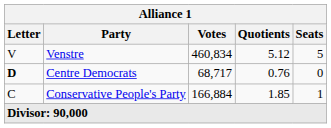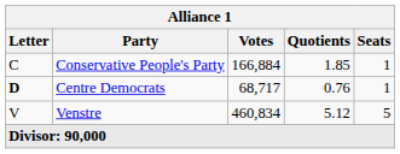 <table class="wikitable">
 <tr>
 <th colspan="5">Alliance 1</th>
 </tr>
 <tr>
 <th>Letter</th>
 <th>Party</th>
 <th>Votes</th>
 <th>Quotients</th>
 <th>Seats</th>
 </tr>
 <tr>
+<td style="text-align:left;">C</td>
+<td style="text-align:left;"><a href='#'>Conservative People's Party</a></td>
+<td style="text-align:right;">166,884</td>
+<td style="text-align:right;">1.85</td>
+<td style="text-align:right;">1</td>
+</tr>
+<tr>
+<td style="text-align:left;"><strong>D</strong></td>
+<td style="text-align:left;"><a href='#'>Centre Democrats</a></td>
+<td style="text-align:right;">68,717</td>
+<td style="text-align:right;">0.76</td>
+<td style="text-align:right;">1</td>
+</tr>
+<tr>
 <td style="text-align:left;">V</td>
 <td style="text-align:left;"><a href='#'>Venstre</a></td>
 <td style="text-align:right;">460,834</td>
 <td style="text-align:right;">5.12</td>
 <td style="text-align:right;">5</td>
 </tr>
-<tr>
-<td style="text-align:left;"><strong>D</strong></td>
-<td style="text-align:left;"><a href='#'>Centre Democrats</a></td>
-<td style="text-align:right;">68,717</td>
-<td style="text-align:right;">0.76</td>
-<td style="text-align:right;">0</td>
-</tr>
-<tr>
-<td style="text-align:left;">C</td>
-<td style="text-align:left;"><a href='#'>Conservative People's Party</a></td>
-<td style="text-align:right;">166,884</td>
-<td style="text-align:right;">1.85</td>
-<td style="text-align:right;">1</td>
-</tr>
 <tr style="background-color:#E9E9E9">
 <td colspan="5" style="text-align:left;"><strong>Divisor: 90,000</strong></td>
 </tr>
 </table>
